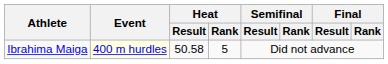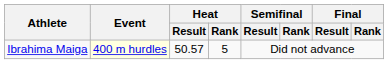 <table class="wikitable" style="font-size:90%">
 <tr>
 <th rowspan="2">Athlete</th>
 <th rowspan="2">Event</th>
 <th colspan="2">Heat</th>
 <th colspan="2">Semifinal</th>
 <th colspan="2">Final</th>
 </tr>
 <tr style="font-size:95%">
 <th>Result</th>
 <th>Rank</th>
 <th>Result</th>
 <th>Rank</th>
 <th>Result</th>
 <th>Rank</th>
 </tr>
 <tr align=center>
 <td align=left><a href='#'>Ibrahima Maiga</a></td>
 <td align=left style="background: lightyellow;"><a href='#'>400 m hurdles</a></td>
-<td>50.58</td>
+<td>50.57</td>
 <td>5</td>
 <td colspan=4>Did not advance</td>
 </tr>
 </table>
